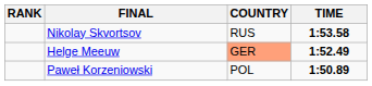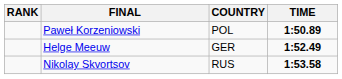 <table class="wikitable">
 <tr>
 <th>RANK</th>
 <th align="left" style="width: 15em">FINAL</th>
 <th>COUNTRY</th>
 <th style="width: 6em">TIME</th>
 </tr>
 <tr>
 <td align="center"></td>
+<td><a href='#'>Paweł Korzeniowski</a></td>
+<td> POL</td>
+<td align="center"><strong>1:50.89</strong></td>
+</tr>
+<tr>
+<td align="center"></td>
+<td><a href='#'>Helge Meeuw</a></td>
+<td> GER</td>
+<td align="center"><strong>1:52.49</strong></td>
+</tr>
+<tr>
+<td align="center"></td>
 <td><a href='#'>Nikolay Skvortsov</a></td>
 <td> RUS</td>
 <td align="center"><strong>1:53.58</strong></td>
 </tr>
-<tr>
-<td align="center"></td>
-<td><a href='#'>Helge Meeuw</a></td>
-<td style="background: lightsalmon;"> GER</td>
-<td align="center"><strong>1:52.49</strong></td>
-</tr>
-<tr>
-<td align="center"></td>
-<td><a href='#'>Paweł Korzeniowski</a></td>
-<td> POL</td>
-<td align="center"><strong>1:50.89</strong></td>
-</tr>
 </table>
